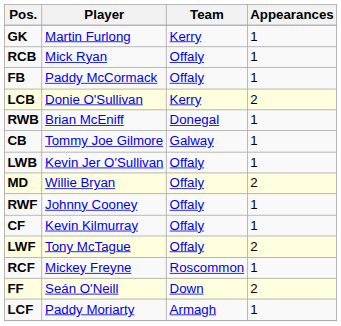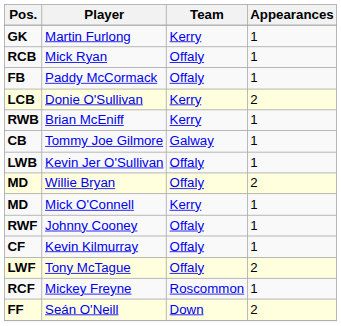 <table class="wikitable">
 <tr>
 <th>Pos.</th>
 <th>Player</th>
 <th>Team</th>
 <th>Appearances</th>
 </tr>
 <tr>
 </tr>
 <tr>
 <td><strong>GK</strong></td>
 <td> <a href='#'>Martin Furlong</a></td>
 <td><a href='#'>Kerry</a></td>
 <td>1</td>
 </tr>
 <tr>
 <td><strong>RCB</strong></td>
 <td> <a href='#'>Mick Ryan</a></td>
 <td><a href='#'>Offaly</a></td>
 <td>1</td>
 </tr>
 <tr>
 <td><strong>FB</strong></td>
 <td> <a href='#'>Paddy McCormack</a></td>
 <td><a href='#'>Offaly</a></td>
 <td>1</td>
 </tr>
 <tr bgcolor=#FFFFDD>
 <td><strong>LCB</strong></td>
 <td> <a href='#'>Donie O'Sullivan</a></td>
 <td><a href='#'>Kerry</a></td>
 <td>2</td>
 </tr>
 <tr>
 <td><strong>RWB</strong></td>
 <td> <a href='#'>Brian McEniff</a></td>
-<td><a href='#'>Donegal</a></td>
+<td><a href='#'>Kerry</a></td>
 <td>1</td>
 </tr>
 <tr>
 <td><strong>CB</strong></td>
 <td> <a href='#'>Tommy Joe Gilmore</a></td>
 <td><a href='#'>Galway</a></td>
 <td>1</td>
 </tr>
 <tr>
 <td><strong>LWB</strong></td>
 <td> <a href='#'>Kevin Jer O'Sullivan</a></td>
 <td><a href='#'>Offaly</a></td>
 <td>1</td>
 </tr>
 <tr bgcolor=#FFFFDD>
 <td><strong>MD</strong></td>
 <td> <a href='#'>Willie Bryan</a></td>
 <td><a href='#'>Offaly</a></td>
 <td>2</td>
+</tr>
+<tr>
+<td><strong>MD</strong></td>
+<td> <a href='#'>Mick O'Connell</a></td>
+<td><a href='#'>Kerry</a></td>
+<td>1</td>
 </tr>
 <tr>
 <td><strong>RWF</strong></td>
 <td> <a href='#'>Johnny Cooney</a></td>
 <td><a href='#'>Offaly</a></td>
 <td>1</td>
 </tr>
 <tr>
 <td><strong>CF</strong></td>
 <td> <a href='#'>Kevin Kilmurray</a></td>
 <td><a href='#'>Offaly</a></td>
 <td>1</td>
 </tr>
 <tr bgcolor=#FFFFDD>
 <td><strong>LWF</strong></td>
 <td> <a href='#'>Tony McTague</a></td>
 <td><a href='#'>Offaly</a></td>
 <td>2</td>
 </tr>
 <tr>
 <td><strong>RCF</strong></td>
 <td> <a href='#'>Mickey Freyne</a></td>
 <td><a href='#'>Roscommon</a></td>
 <td>1</td>
 </tr>
 <tr bgcolor=#FFFFDD>
 <td><strong>FF</strong></td>
 <td> <a href='#'>Seán O'Neill</a></td>
 <td><a href='#'>Down</a></td>
 <td>2</td>
 </tr>
 <tr>
-<td><strong>LCF</strong></td>
-<td> <a href='#'>Paddy Moriarty</a></td>
-<td><a href='#'>Armagh</a></td>
-<td>1</td>
-</tr>
-<tr>
 </tr>
 </table>
